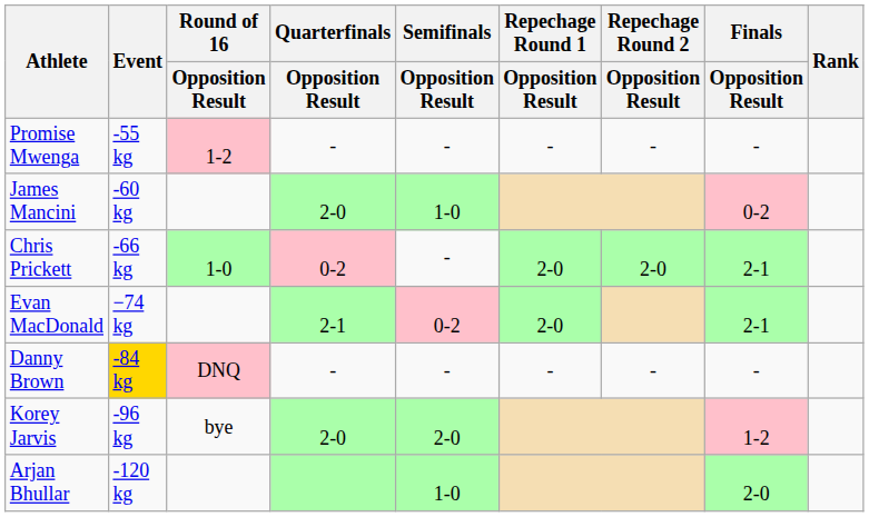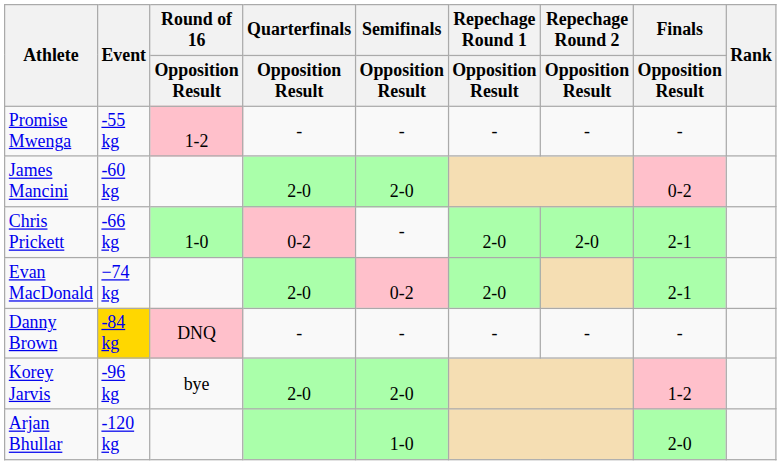 <table class="wikitable" style="font-size:90%">
 <tr>
 <th rowspan="2">Athlete</th>
 <th rowspan="2">Event</th>
 <th>Round of 16</th>
 <th>Quarterfinals</th>
 <th>Semifinals</th>
 <th>Repechage Round 1</th>
 <th>Repechage Round 2</th>
 <th>Finals</th>
 <th rowspan="2">Rank</th>
 </tr>
 <tr>
 <th>Opposition<br>Result</th>
 <th>Opposition<br>Result</th>
 <th>Opposition<br>Result</th>
 <th>Opposition<br>Result</th>
 <th>Opposition<br>Result</th>
 <th>Opposition<br>Result</th>
 </tr>
 <tr>
 <td><a href='#'>Promise Mwenga</a></td>
 <td><a href='#'>-55 kg</a></td>
 <td style="text-align:center;background:pink;"><br>1-2</td>
 <td align=center>-</td>
 <td align=center>-</td>
 <td align=center>-</td>
 <td align=center>-</td>
 <td align=center>-</td>
 </tr>
 <tr>
 <td><a href='#'>James Mancini</a></td>
 <td><a href='#'>-60 kg</a></td>
 <td></td>
 <td style="text-align:center;background:#afa;"><br>2-0</td>
-<td style="text-align:center;background:#afa;"><br>1-0</td>
+<td style="text-align:center;background:#afa;"><br>2-0</td>
 <td colspan="2" style="background:wheat;"></td>
 <td style="text-align:center;background:pink;"><br>0-2</td>
 <td align=center></td>
 </tr>
 <tr>
 <td><a href='#'>Chris Prickett</a></td>
 <td><a href='#'>-66 kg</a></td>
 <td style="text-align:center;background:#afa;"><br>1-0</td>
 <td style="text-align:center;background:pink;"><br>0-2</td>
 <td align=center>-</td>
 <td style="text-align:center;background:#afa;"><br>2-0</td>
 <td style="text-align:center;background:#afa;"><br>2-0</td>
 <td style="text-align:center;background:#afa;"><br>2-1</td>
 <td align=center></td>
 </tr>
 <tr>
 <td><a href='#'>Evan MacDonald</a></td>
 <td><a href='#'>−74 kg</a></td>
 <td></td>
-<td style="text-align:center;background:#afa;"><br>2-1</td>
+<td style="text-align:center;background:#afa;"><br>2-0</td>
 <td style="text-align:center;background:pink;"><br>0-2</td>
 <td style="text-align:center;background:#afa;"><br>2-0</td>
 <td style="background:wheat;"></td>
 <td style="text-align:center;background:#afa;"><br>2-1</td>
 <td align=center></td>
 </tr>
 <tr>
 <td><a href='#'>Danny Brown</a></td>
 <td style="background: gold;"><a href='#'>-84 kg</a></td>
 <td style="text-align:center;background:pink;">DNQ</td>
 <td align=center>-</td>
 <td align=center>-</td>
 <td align=center>-</td>
 <td align=center>-</td>
 <td align=center>-</td>
 <td></td>
 </tr>
 <tr>
 <td><a href='#'>Korey Jarvis</a></td>
 <td><a href='#'>-96 kg</a></td>
 <td align=center>bye</td>
 <td style="text-align:center;background:#afa;"><br>2-0</td>
 <td style="text-align:center;background:#afa;"><br>2-0</td>
 <td colspan="2" style="background:wheat;"></td>
 <td style="text-align:center;background:pink;"><br>1-2</td>
 <td align=center></td>
 </tr>
 <tr>
 <td><a href='#'>Arjan Bhullar</a></td>
 <td><a href='#'>-120 kg</a></td>
 <td></td>
 <td style="text-align:center;background:#afa;"><br></td>
 <td style="text-align:center;background:#afa;"><br>1-0</td>
 <td colspan="2" style="background:wheat;"></td>
 <td style="text-align:center;background:#afa;"><br>2-0</td>
 <td align=center></td>
 </tr>
 </table>
